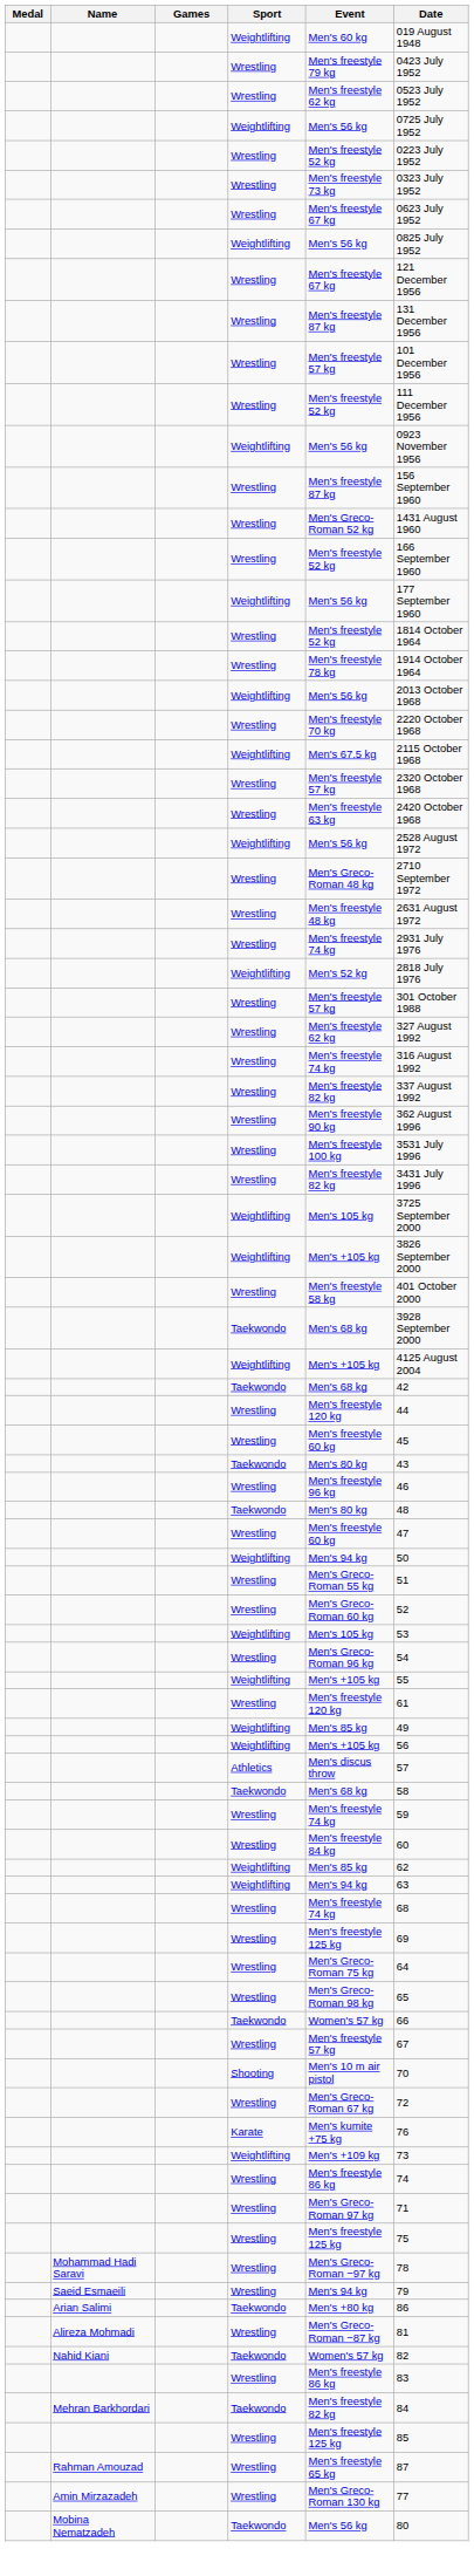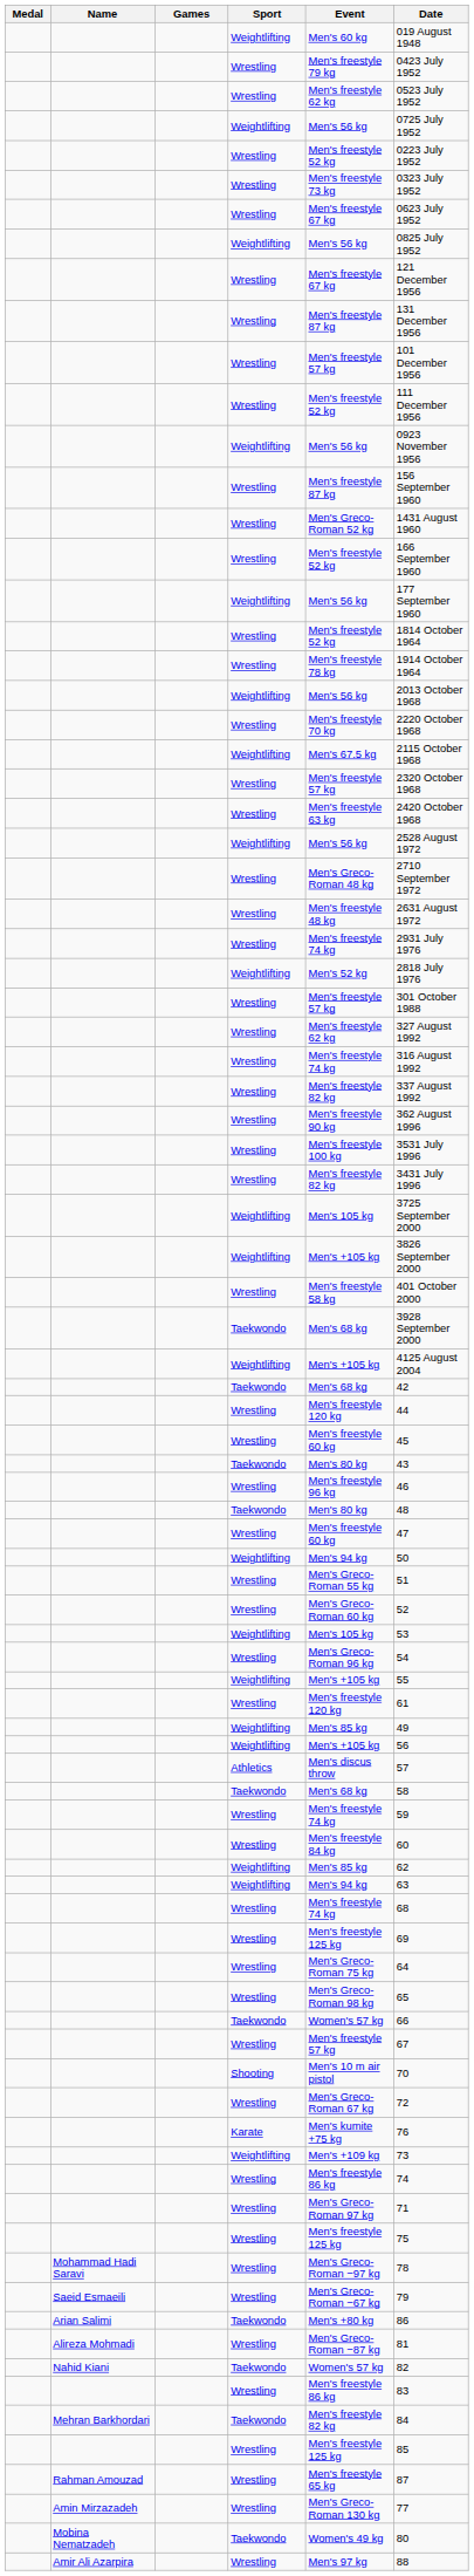 <table class="wikitable sortable" style="font-size:90%">
 <tr>
 <th width="70">Medal</th>
 <th width="200">Name</th>
 <th width="150">Games</th>
 <th width="120">Sport</th>
 <th width="180">Event</th>
 <th width="120">Date</th>
 </tr>
 <tr>
 <td></td>
 <td></td>
 <td></td>
 <td><a href='#'>Weightlifting</a></td>
 <td><a href='#'>Men's 60 kg</a></td>
 <td><span>01</span>9 August 1948</td>
 </tr>
 <tr>
 <td></td>
 <td></td>
 <td></td>
 <td><a href='#'>Wrestling</a></td>
 <td><a href='#'>Men's freestyle 79 kg</a></td>
 <td><span>04</span>23 July 1952</td>
 </tr>
 <tr>
 <td></td>
 <td></td>
 <td></td>
 <td><a href='#'>Wrestling</a></td>
 <td><a href='#'>Men's freestyle 62 kg</a></td>
 <td><span>05</span>23 July 1952</td>
 </tr>
 <tr>
 <td></td>
 <td></td>
 <td></td>
 <td><a href='#'>Weightlifting</a></td>
 <td><a href='#'>Men's 56 kg</a></td>
 <td><span>07</span>25 July 1952</td>
 </tr>
 <tr>
 <td></td>
 <td></td>
 <td></td>
 <td><a href='#'>Wrestling</a></td>
 <td><a href='#'>Men's freestyle 52 kg</a></td>
 <td><span>02</span>23 July 1952</td>
 </tr>
 <tr>
 <td></td>
 <td></td>
 <td></td>
 <td><a href='#'>Wrestling</a></td>
 <td><a href='#'>Men's freestyle 73 kg</a></td>
 <td><span>03</span>23 July 1952</td>
 </tr>
 <tr>
 <td></td>
 <td></td>
 <td></td>
 <td><a href='#'>Wrestling</a></td>
 <td><a href='#'>Men's freestyle 67 kg</a></td>
 <td><span>06</span>23 July 1952</td>
 </tr>
 <tr>
 <td></td>
 <td></td>
 <td></td>
 <td><a href='#'>Weightlifting</a></td>
 <td><a href='#'>Men's 56 kg</a></td>
 <td><span>08</span>25 July 1952</td>
 </tr>
 <tr>
 <td></td>
 <td></td>
 <td></td>
 <td><a href='#'>Wrestling</a></td>
 <td><a href='#'>Men's freestyle 67 kg</a></td>
 <td><span>12</span>1 December 1956</td>
 </tr>
 <tr>
 <td></td>
 <td></td>
 <td></td>
 <td><a href='#'>Wrestling</a></td>
 <td><a href='#'>Men's freestyle 87 kg</a></td>
 <td><span>13</span>1 December 1956</td>
 </tr>
 <tr>
 <td></td>
 <td></td>
 <td></td>
 <td><a href='#'>Wrestling</a></td>
 <td><a href='#'>Men's freestyle 57 kg</a></td>
 <td><span>10</span>1 December 1956</td>
 </tr>
 <tr>
 <td></td>
 <td></td>
 <td></td>
 <td><a href='#'>Wrestling</a></td>
 <td><a href='#'>Men's freestyle 52 kg</a></td>
 <td><span>11</span>1 December 1956</td>
 </tr>
 <tr>
 <td></td>
 <td></td>
 <td></td>
 <td><a href='#'>Weightlifting</a></td>
 <td><a href='#'>Men's 56 kg</a></td>
 <td><span>09</span>23 November 1956</td>
 </tr>
 <tr>
 <td></td>
 <td></td>
 <td></td>
 <td><a href='#'>Wrestling</a></td>
 <td><a href='#'>Men's freestyle 87 kg</a></td>
 <td><span>15</span>6 September 1960</td>
 </tr>
 <tr>
 <td></td>
 <td></td>
 <td></td>
 <td><a href='#'>Wrestling</a></td>
 <td><a href='#'>Men's Greco-Roman 52 kg</a></td>
 <td><span>14</span>31 August 1960</td>
 </tr>
 <tr>
 <td></td>
 <td></td>
 <td></td>
 <td><a href='#'>Wrestling</a></td>
 <td><a href='#'>Men's freestyle 52 kg</a></td>
 <td><span>16</span>6 September 1960</td>
 </tr>
 <tr>
 <td></td>
 <td></td>
 <td></td>
 <td><a href='#'>Weightlifting</a></td>
 <td><a href='#'>Men's 56 kg</a></td>
 <td><span>17</span>7 September 1960</td>
 </tr>
 <tr>
 <td></td>
 <td></td>
 <td></td>
 <td><a href='#'>Wrestling</a></td>
 <td><a href='#'>Men's freestyle 52 kg</a></td>
 <td><span>18</span>14 October 1964</td>
 </tr>
 <tr>
 <td></td>
 <td></td>
 <td></td>
 <td><a href='#'>Wrestling</a></td>
 <td><a href='#'>Men's freestyle 78 kg</a></td>
 <td><span>19</span>14 October 1964</td>
 </tr>
 <tr>
 <td></td>
 <td></td>
 <td></td>
 <td><a href='#'>Weightlifting</a></td>
 <td><a href='#'>Men's 56 kg</a></td>
 <td><span>20</span>13 October 1968</td>
 </tr>
 <tr>
 <td></td>
 <td></td>
 <td></td>
 <td><a href='#'>Wrestling</a></td>
 <td><a href='#'>Men's freestyle 70 kg</a></td>
 <td><span>22</span>20 October 1968</td>
 </tr>
 <tr>
 <td></td>
 <td></td>
 <td></td>
 <td><a href='#'>Weightlifting</a></td>
 <td><a href='#'>Men's 67.5 kg</a></td>
 <td><span>21</span>15 October 1968</td>
 </tr>
 <tr>
 <td></td>
 <td></td>
 <td></td>
 <td><a href='#'>Wrestling</a></td>
 <td><a href='#'>Men's freestyle 57 kg</a></td>
 <td><span>23</span>20 October 1968</td>
 </tr>
 <tr>
 <td></td>
 <td></td>
 <td></td>
 <td><a href='#'>Wrestling</a></td>
 <td><a href='#'>Men's freestyle 63 kg</a></td>
 <td><span>24</span>20 October 1968</td>
 </tr>
 <tr>
 <td></td>
 <td></td>
 <td></td>
 <td><a href='#'>Weightlifting</a></td>
 <td><a href='#'>Men's 56 kg</a></td>
 <td><span>25</span>28 August 1972</td>
 </tr>
 <tr>
 <td></td>
 <td></td>
 <td></td>
 <td><a href='#'>Wrestling</a></td>
 <td><a href='#'>Men's Greco-Roman 48 kg</a></td>
 <td><span>27</span>10 September 1972</td>
 </tr>
 <tr>
 <td></td>
 <td></td>
 <td></td>
 <td><a href='#'>Wrestling</a></td>
 <td><a href='#'>Men's freestyle 48 kg</a></td>
 <td><span>26</span>31 August 1972</td>
 </tr>
 <tr>
 <td></td>
 <td></td>
 <td></td>
 <td><a href='#'>Wrestling</a></td>
 <td><a href='#'>Men's freestyle 74 kg</a></td>
 <td><span>29</span>31 July 1976</td>
 </tr>
 <tr>
 <td></td>
 <td></td>
 <td></td>
 <td><a href='#'>Weightlifting</a></td>
 <td><a href='#'>Men's 52 kg</a></td>
 <td><span>28</span>18 July 1976</td>
 </tr>
 <tr>
 <td></td>
 <td></td>
 <td></td>
 <td><a href='#'>Wrestling</a></td>
 <td><a href='#'>Men's freestyle 57 kg</a></td>
 <td><span>30</span>1 October 1988</td>
 </tr>
 <tr>
 <td></td>
 <td></td>
 <td></td>
 <td><a href='#'>Wrestling</a></td>
 <td><a href='#'>Men's freestyle 62 kg</a></td>
 <td><span>32</span>7 August 1992</td>
 </tr>
 <tr>
 <td></td>
 <td></td>
 <td></td>
 <td><a href='#'>Wrestling</a></td>
 <td><a href='#'>Men's freestyle 74 kg</a></td>
 <td><span>31</span>6 August 1992</td>
 </tr>
 <tr>
 <td></td>
 <td></td>
 <td></td>
 <td><a href='#'>Wrestling</a></td>
 <td><a href='#'>Men's freestyle 82 kg</a></td>
 <td><span>33</span>7 August 1992</td>
 </tr>
 <tr>
 <td></td>
 <td></td>
 <td></td>
 <td><a href='#'>Wrestling</a></td>
 <td><a href='#'>Men's freestyle 90 kg</a></td>
 <td><span>36</span>2 August 1996</td>
 </tr>
 <tr>
 <td></td>
 <td></td>
 <td></td>
 <td><a href='#'>Wrestling</a></td>
 <td><a href='#'>Men's freestyle 100 kg</a></td>
 <td><span>35</span>31 July 1996</td>
 </tr>
 <tr>
 <td></td>
 <td></td>
 <td></td>
 <td><a href='#'>Wrestling</a></td>
 <td><a href='#'>Men's freestyle 82 kg</a></td>
 <td><span>34</span>31 July 1996</td>
 </tr>
 <tr>
 <td></td>
 <td></td>
 <td></td>
 <td><a href='#'>Weightlifting</a></td>
 <td><a href='#'>Men's 105 kg</a></td>
 <td><span>37</span>25 September 2000</td>
 </tr>
 <tr>
 <td></td>
 <td></td>
 <td></td>
 <td><a href='#'>Weightlifting</a></td>
 <td><a href='#'>Men's +105 kg</a></td>
 <td><span>38</span>26 September 2000</td>
 </tr>
 <tr>
 <td></td>
 <td></td>
 <td></td>
 <td><a href='#'>Wrestling</a></td>
 <td><a href='#'>Men's freestyle 58 kg</a></td>
 <td><span>40</span>1 October 2000</td>
 </tr>
 <tr>
 <td></td>
 <td></td>
 <td></td>
 <td><a href='#'>Taekwondo</a></td>
 <td><a href='#'>Men's 68 kg</a></td>
 <td><span>39</span>28 September 2000</td>
 </tr>
 <tr>
 <td></td>
 <td></td>
 <td></td>
 <td><a href='#'>Weightlifting</a></td>
 <td><a href='#'>Men's +105 kg</a></td>
 <td><span>41</span>25 August 2004</td>
 </tr>
 <tr>
 <td></td>
 <td></td>
 <td></td>
 <td><a href='#'>Taekwondo</a></td>
 <td><a href='#'>Men's 68 kg</a></td>
 <td><span>42</span></td>
 </tr>
 <tr>
 <td></td>
 <td></td>
 <td></td>
 <td><a href='#'>Wrestling</a></td>
 <td><a href='#'>Men's freestyle 120 kg</a></td>
 <td><span>44</span></td>
 </tr>
 <tr>
 <td></td>
 <td></td>
 <td></td>
 <td><a href='#'>Wrestling</a></td>
 <td><a href='#'>Men's freestyle 60 kg</a></td>
 <td><span>45</span></td>
 </tr>
 <tr>
 <td></td>
 <td></td>
 <td></td>
 <td><a href='#'>Taekwondo</a></td>
 <td><a href='#'>Men's 80 kg</a></td>
 <td><span>43</span></td>
 </tr>
 <tr>
 <td></td>
 <td></td>
 <td></td>
 <td><a href='#'>Wrestling</a></td>
 <td><a href='#'>Men's freestyle 96 kg</a></td>
 <td><span>46</span></td>
 </tr>
 <tr>
 <td></td>
 <td></td>
 <td></td>
 <td><a href='#'>Taekwondo</a></td>
 <td><a href='#'>Men's 80 kg</a></td>
 <td><span>48</span></td>
 </tr>
 <tr>
 <td></td>
 <td></td>
 <td></td>
 <td><a href='#'>Wrestling</a></td>
 <td><a href='#'>Men's freestyle 60 kg</a></td>
 <td><span>47</span></td>
 </tr>
 <tr>
 <td></td>
 <td></td>
 <td></td>
 <td><a href='#'>Weightlifting</a></td>
 <td><a href='#'>Men's 94 kg</a></td>
 <td><span>50</span></td>
 </tr>
 <tr>
 <td></td>
 <td></td>
 <td></td>
 <td><a href='#'>Wrestling</a></td>
 <td><a href='#'>Men's Greco-Roman 55 kg</a></td>
 <td><span>51</span></td>
 </tr>
 <tr>
 <td></td>
 <td></td>
 <td></td>
 <td><a href='#'>Wrestling</a></td>
 <td><a href='#'>Men's Greco-Roman 60 kg</a></td>
 <td><span>52</span></td>
 </tr>
 <tr>
 <td></td>
 <td></td>
 <td></td>
 <td><a href='#'>Weightlifting</a></td>
 <td><a href='#'>Men's 105 kg</a></td>
 <td><span>53</span></td>
 </tr>
 <tr>
 <td></td>
 <td></td>
 <td></td>
 <td><a href='#'>Wrestling</a></td>
 <td><a href='#'>Men's Greco-Roman 96 kg</a></td>
 <td><span>54</span></td>
 </tr>
 <tr>
 <td></td>
 <td></td>
 <td></td>
 <td><a href='#'>Weightlifting</a></td>
 <td><a href='#'>Men's +105 kg</a></td>
 <td><span>55</span></td>
 </tr>
 <tr>
 <td></td>
 <td></td>
 <td></td>
 <td><a href='#'>Wrestling</a></td>
 <td><a href='#'>Men's freestyle 120 kg</a></td>
 <td><span>61</span></td>
 </tr>
 <tr>
 <td></td>
 <td></td>
 <td></td>
 <td><a href='#'>Weightlifting</a></td>
 <td><a href='#'>Men's 85 kg</a></td>
 <td><span>49</span></td>
 </tr>
 <tr>
 <td></td>
 <td></td>
 <td></td>
 <td><a href='#'>Weightlifting</a></td>
 <td><a href='#'>Men's +105 kg</a></td>
 <td><span>56</span></td>
 </tr>
 <tr>
 <td></td>
 <td></td>
 <td></td>
 <td><a href='#'>Athletics</a></td>
 <td><a href='#'>Men's discus throw</a></td>
 <td><span>57</span></td>
 </tr>
 <tr>
 <td></td>
 <td></td>
 <td></td>
 <td><a href='#'>Taekwondo</a></td>
 <td><a href='#'>Men's 68 kg</a></td>
 <td><span>58</span></td>
 </tr>
 <tr>
 <td></td>
 <td></td>
 <td></td>
 <td><a href='#'>Wrestling</a></td>
 <td><a href='#'>Men's freestyle 74 kg</a></td>
 <td><span>59</span></td>
 </tr>
 <tr>
 <td></td>
 <td></td>
 <td></td>
 <td><a href='#'>Wrestling</a></td>
 <td><a href='#'>Men's freestyle 84 kg</a></td>
 <td><span>60</span></td>
 </tr>
 <tr>
 <td></td>
 <td></td>
 <td></td>
 <td><a href='#'>Weightlifting</a></td>
 <td><a href='#'>Men's 85 kg</a></td>
 <td><span>62</span></td>
 </tr>
 <tr>
 <td></td>
 <td></td>
 <td></td>
 <td><a href='#'>Weightlifting</a></td>
 <td><a href='#'>Men's 94 kg</a></td>
 <td><span>63</span></td>
 </tr>
 <tr>
 <td></td>
 <td></td>
 <td></td>
 <td><a href='#'>Wrestling</a></td>
 <td><a href='#'>Men's freestyle 74 kg</a></td>
 <td><span>68</span></td>
 </tr>
 <tr>
 <td></td>
 <td></td>
 <td></td>
 <td><a href='#'>Wrestling</a></td>
 <td><a href='#'>Men's freestyle 125 kg</a></td>
 <td><span>69</span></td>
 </tr>
 <tr>
 <td></td>
 <td></td>
 <td></td>
 <td><a href='#'>Wrestling</a></td>
 <td><a href='#'>Men's Greco-Roman 75 kg</a></td>
 <td><span>64</span></td>
 </tr>
 <tr>
 <td></td>
 <td></td>
 <td></td>
 <td><a href='#'>Wrestling</a></td>
 <td><a href='#'>Men's Greco-Roman 98 kg</a></td>
 <td><span>65</span></td>
 </tr>
 <tr>
 <td></td>
 <td></td>
 <td></td>
 <td><a href='#'>Taekwondo</a></td>
 <td><a href='#'>Women's 57 kg</a></td>
 <td><span>66</span></td>
 </tr>
 <tr>
 <td></td>
 <td></td>
 <td></td>
 <td><a href='#'>Wrestling</a></td>
 <td><a href='#'>Men's freestyle 57 kg</a></td>
 <td><span>67</span></td>
 </tr>
 <tr>
 <td></td>
 <td></td>
 <td></td>
 <td><a href='#'>Shooting</a></td>
 <td><a href='#'>Men's 10 m air pistol</a></td>
 <td><span>70</span></td>
 </tr>
 <tr>
 <td></td>
 <td></td>
 <td></td>
 <td><a href='#'>Wrestling</a></td>
 <td><a href='#'>Men's Greco-Roman 67 kg</a></td>
 <td><span>72</span></td>
 </tr>
 <tr>
 <td></td>
 <td></td>
 <td></td>
 <td><a href='#'>Karate</a></td>
 <td><a href='#'>Men's kumite +75 kg</a></td>
 <td><span>76</span></td>
 </tr>
 <tr>
 <td></td>
 <td></td>
 <td></td>
 <td><a href='#'>Weightlifting</a></td>
 <td><a href='#'>Men's +109 kg</a></td>
 <td><span>73</span></td>
 </tr>
 <tr>
 <td></td>
 <td></td>
 <td></td>
 <td><a href='#'>Wrestling</a></td>
 <td><a href='#'>Men's freestyle 86 kg</a></td>
 <td><span>74</span></td>
 </tr>
 <tr>
 <td></td>
 <td></td>
 <td></td>
 <td><a href='#'>Wrestling</a></td>
 <td><a href='#'>Men's Greco-Roman 97 kg</a></td>
 <td><span>71</span></td>
 </tr>
 <tr>
 <td></td>
 <td></td>
 <td></td>
 <td><a href='#'>Wrestling</a></td>
 <td><a href='#'>Men's freestyle 125 kg</a></td>
 <td><span>75</span></td>
 </tr>
 <tr>
 <td></td>
 <td><a href='#'>Mohammad Hadi Saravi</a></td>
 <td></td>
 <td><a href='#'>Wrestling</a></td>
 <td><a href='#'>Men's Greco-Roman −97 kg</a></td>
 <td><span>78</span></td>
 </tr>
 <tr>
 <td></td>
 <td><a href='#'>Saeid Esmaeili</a></td>
 <td></td>
 <td><a href='#'>Wrestling</a></td>
-<td><a href='#'>Men's 94 kg</a></td>
+<td><a href='#'>Men's Greco-Roman −67 kg</a></td>
 <td><span>79</span></td>
 </tr>
 <tr>
 <td></td>
 <td><a href='#'>Arian Salimi</a></td>
 <td></td>
 <td><a href='#'>Taekwondo</a></td>
 <td><a href='#'>Men's +80 kg</a></td>
 <td><span>86</span></td>
 </tr>
 <tr>
 <td></td>
 <td><a href='#'>Alireza Mohmadi</a></td>
 <td></td>
 <td><a href='#'>Wrestling</a></td>
 <td><a href='#'>Men's Greco-Roman −87 kg</a></td>
 <td><span>81</span></td>
 </tr>
 <tr>
 <td></td>
 <td><a href='#'>Nahid Kiani</a></td>
 <td></td>
 <td><a href='#'>Taekwondo</a></td>
 <td><a href='#'>Women's 57 kg</a></td>
 <td><span>82</span></td>
 </tr>
 <tr>
 <td></td>
 <td></td>
 <td></td>
 <td><a href='#'>Wrestling</a></td>
 <td><a href='#'>Men's freestyle 86 kg</a></td>
 <td><span>83</span></td>
 </tr>
 <tr>
 <td></td>
 <td><a href='#'>Mehran Barkhordari</a></td>
 <td></td>
 <td><a href='#'>Taekwondo</a></td>
 <td><a href='#'>Men's freestyle 82 kg</a></td>
 <td><span>84</span></td>
 </tr>
 <tr>
 <td></td>
 <td></td>
 <td></td>
 <td><a href='#'>Wrestling</a></td>
 <td><a href='#'>Men's freestyle 125 kg</a></td>
 <td><span>85</span></td>
 </tr>
 <tr>
 <td></td>
 <td><a href='#'>Rahman Amouzad</a></td>
 <td></td>
 <td><a href='#'>Wrestling</a></td>
 <td><a href='#'>Men's freestyle 65 kg</a></td>
 <td><span>87</span></td>
 </tr>
 <tr>
 <td></td>
 <td><a href='#'>Amin Mirzazadeh</a></td>
 <td></td>
 <td><a href='#'>Wrestling</a></td>
 <td><a href='#'>Men's Greco-Roman 130 kg</a></td>
 <td><span>77</span></td>
 </tr>
 <tr>
 <td></td>
 <td><a href='#'>Mobina Nematzadeh</a></td>
 <td></td>
 <td><a href='#'>Taekwondo</a></td>
-<td><a href='#'>Men's 56 kg</a></td>
+<td><a href='#'>Women's 49 kg</a></td>
 <td><span>80</span></td>
 </tr>
+<tr>
+<td></td>
+<td><a href='#'>Amir Ali Azarpira</a></td>
+<td></td>
+<td><a href='#'>Wrestling</a></td>
+<td><a href='#'>Men's 97 kg</a></td>
+<td><span>88</span></td>
+</tr>
 </table>
